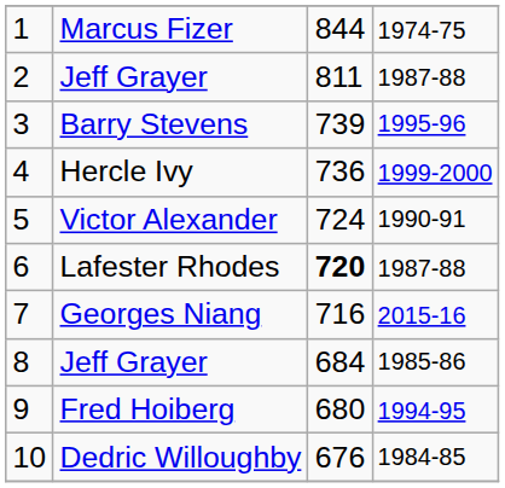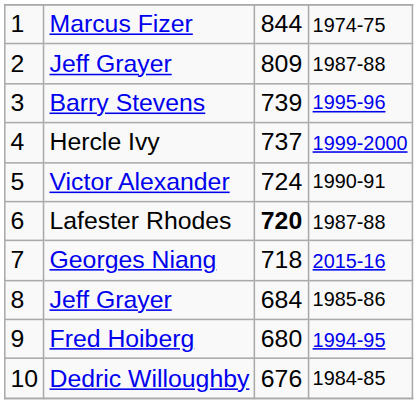 <table class="wikitable">
 <tr>
 </tr>
 <tr>
 <td>1</td>
 <td><a href='#'>Marcus Fizer</a></td>
 <td>844</td>
 <td style="font-size:80%;">1974-75</td>
 </tr>
 <tr>
 <td>2</td>
 <td><a href='#'>Jeff Grayer</a></td>
-<td>811</td>
+<td>809</td>
 <td style="font-size:80%;">1987-88</td>
 </tr>
 <tr>
 <td>3</td>
 <td><a href='#'>Barry Stevens</a></td>
 <td>739</td>
 <td style="font-size:80%;"><a href='#'>1995-96</a></td>
 </tr>
 <tr>
 <td>4</td>
 <td>Hercle Ivy</td>
-<td>736</td>
+<td>737</td>
 <td style="font-size:80%;"><a href='#'>1999-2000</a></td>
 </tr>
 <tr>
 <td>5</td>
 <td><a href='#'>Victor Alexander</a></td>
 <td>724</td>
 <td style="font-size:80%;">1990-91</td>
 </tr>
 <tr>
 <td>6</td>
 <td>Lafester Rhodes</td>
 <td><strong>720</strong></td>
 <td style="font-size:80%;">1987-88</td>
 </tr>
 <tr>
 <td>7</td>
 <td><a href='#'>Georges Niang</a></td>
-<td>716</td>
+<td>718</td>
 <td style="font-size:80%;"><a href='#'>2015-16</a></td>
 </tr>
 <tr>
 <td>8</td>
 <td><a href='#'>Jeff Grayer</a></td>
 <td>684</td>
 <td style="font-size:80%;">1985-86</td>
 </tr>
 <tr>
 <td>9</td>
 <td><a href='#'>Fred Hoiberg</a></td>
 <td>680</td>
 <td style="font-size:80%;"><a href='#'>1994-95</a></td>
 </tr>
 <tr>
 <td>10</td>
 <td><a href='#'>Dedric Willoughby</a></td>
 <td>676</td>
 <td style="font-size:80%;">1984-85</td>
 </tr>
 <tr>
 </tr>
 </table>
